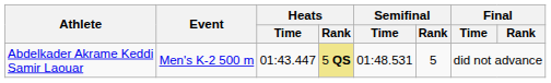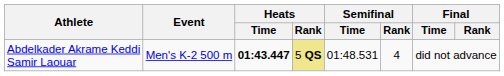 <table class="wikitable" style="font-size:90%">
 <tr>
 <th rowspan=2>Athlete</th>
 <th rowspan=2>Event</th>
 <th colspan=2>Heats</th>
 <th colspan=2>Semifinal</th>
 <th colspan=2>Final</th>
 </tr>
 <tr style="font-size:95%">
 <th>Time</th>
 <th>Rank</th>
 <th>Time</th>
 <th>Rank</th>
 <th>Time</th>
 <th>Rank</th>
 </tr>
 <tr align=center>
 <td align=left><a href='#'>Abdelkader Akrame Keddi</a><br><a href='#'>Samir Laouar</a></td>
 <td align=left><a href='#'>Men's K-2 500 m</a></td>
-<td>01:43.447</td>
+<td><strong>01:43.447</strong></td>
 <td style="background: khaki;">5 <strong>QS</strong></td>
 <td>01:48.531</td>
-<td>5</td>
+<td>4</td>
 <td colspan=2>did not advance</td>
 </tr>
 </table>
